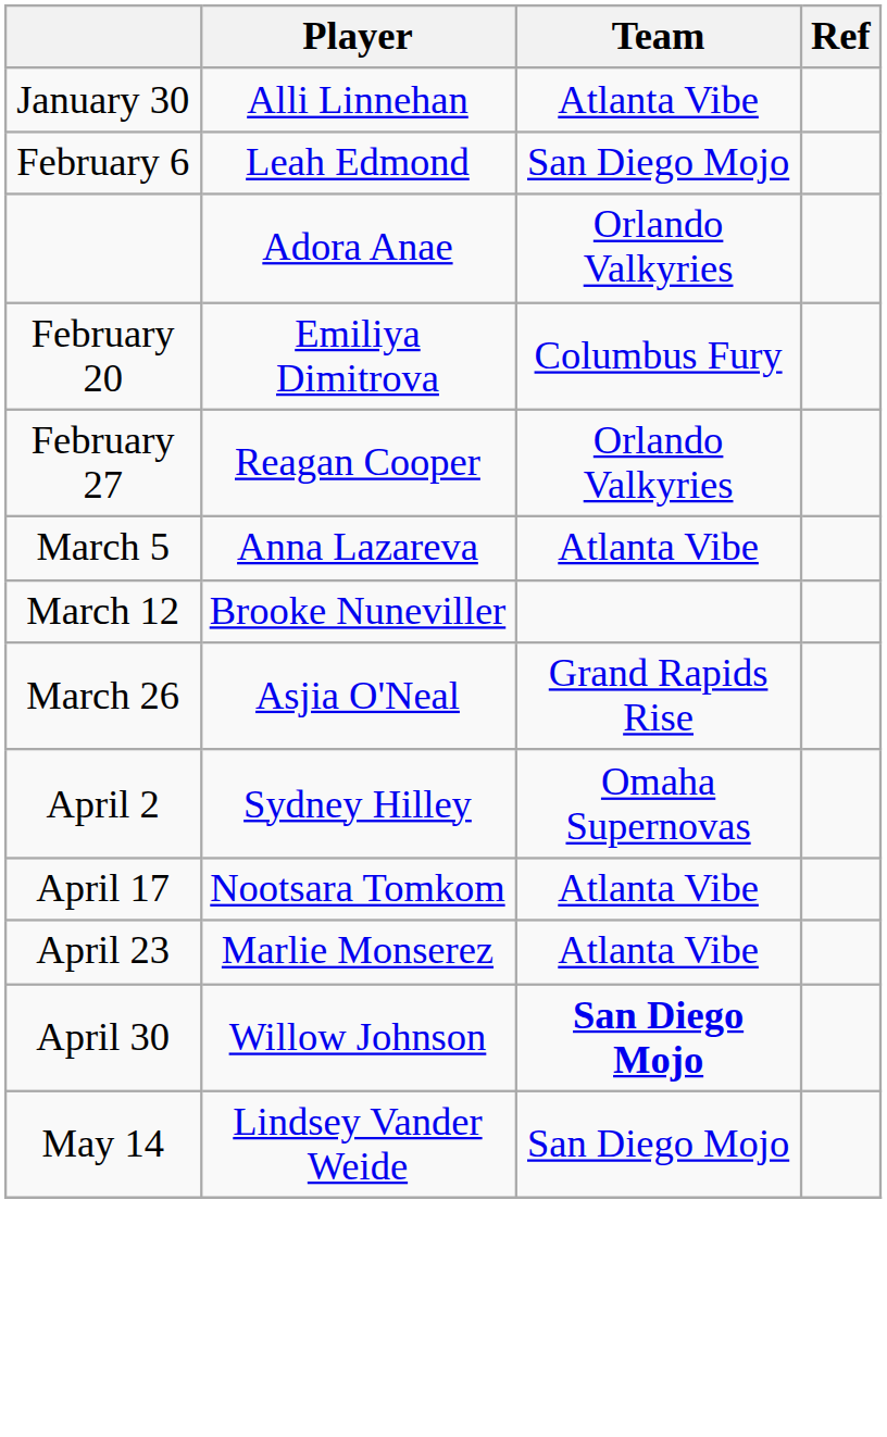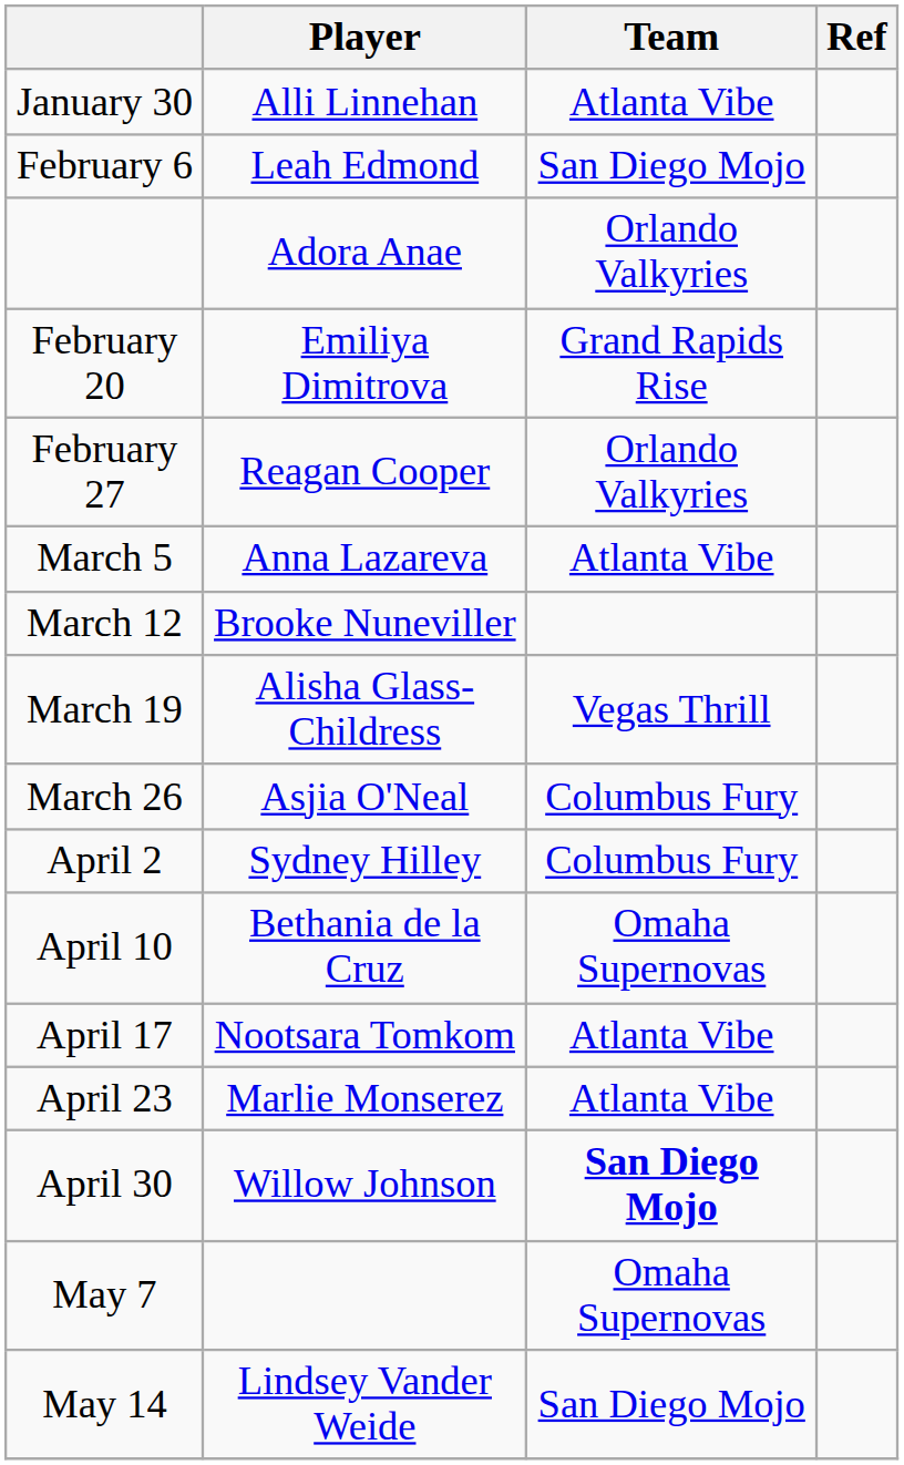 <table class="wikitable" style="width: 40%; text-align:center;">
 <tr>
 <th></th>
 <th>Player</th>
 <th>Team</th>
 <th>Ref</th>
 </tr>
 <tr>
 <td>January 30</td>
 <td><a href='#'>Alli Linnehan</a></td>
 <td><a href='#'>Atlanta Vibe</a></td>
 <td></td>
 </tr>
 <tr>
 <td>February 6</td>
 <td><a href='#'>Leah Edmond</a></td>
 <td><a href='#'>San Diego Mojo</a></td>
 <td></td>
 </tr>
 <tr>
 <td></td>
 <td><a href='#'>Adora Anae</a></td>
 <td><a href='#'>Orlando Valkyries</a></td>
 <td></td>
 </tr>
 <tr>
 <td>February 20</td>
 <td><a href='#'>Emiliya Dimitrova</a></td>
-<td><a href='#'>Columbus Fury</a></td>
+<td><a href='#'>Grand Rapids Rise</a></td>
 <td></td>
 </tr>
 <tr>
 <td>February 27</td>
 <td><a href='#'>Reagan Cooper</a></td>
 <td><a href='#'>Orlando Valkyries</a></td>
 <td></td>
 </tr>
 <tr>
 <td>March 5</td>
 <td><a href='#'>Anna Lazareva</a></td>
 <td><a href='#'>Atlanta Vibe</a></td>
 <td></td>
 </tr>
 <tr>
 <td>March 12</td>
 <td><a href='#'>Brooke Nuneviller</a></td>
 <td></td>
 <td></td>
 </tr>
 <tr>
+<td>March 19</td>
+<td><a href='#'>Alisha Glass-Childress</a></td>
+<td><a href='#'>Vegas Thrill</a></td>
+<td></td>
+</tr>
+<tr>
 <td>March 26</td>
 <td><a href='#'>Asjia O'Neal</a></td>
-<td><a href='#'>Grand Rapids Rise</a></td>
+<td><a href='#'>Columbus Fury</a></td>
 <td></td>
 </tr>
 <tr>
 <td>April 2</td>
 <td><a href='#'>Sydney Hilley</a></td>
+<td><a href='#'>Columbus Fury</a></td>
+<td></td>
+</tr>
+<tr>
+<td>April 10</td>
+<td><a href='#'>Bethania de la Cruz</a></td>
 <td><a href='#'>Omaha Supernovas</a></td>
 <td></td>
 </tr>
 <tr>
 <td>April 17</td>
 <td><a href='#'>Nootsara Tomkom</a></td>
 <td><a href='#'>Atlanta Vibe</a></td>
 <td></td>
 </tr>
 <tr>
 <td>April 23</td>
 <td><a href='#'>Marlie Monserez</a></td>
 <td><a href='#'>Atlanta Vibe</a></td>
 <td></td>
 </tr>
 <tr>
 <td>April 30</td>
 <td><a href='#'>Willow Johnson</a></td>
 <td><strong><a href='#'>San Diego Mojo</a></strong></td>
 <td></td>
 </tr>
 <tr>
+<td>May 7</td>
+<td></td>
+<td><a href='#'>Omaha Supernovas</a></td>
+<td></td>
+</tr>
+<tr>
 <td>May 14</td>
 <td><a href='#'>Lindsey Vander Weide</a></td>
 <td><a href='#'>San Diego Mojo</a></td>
 <td></td>
 </tr>
 <tr>
 </tr>
 </table>
